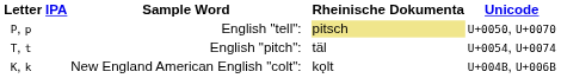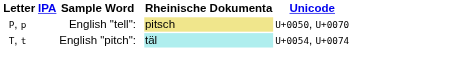 <table>
 <tr>
 <th>Letter</th>
 <th><a href='#'>IPA</a></th>
 <th>Sample Word</th>
 <th> </th>
 <th>Rheinische Dokumenta</th>
 <th><a href='#'>Unicode</a></th>
 </tr>
 <tr>
 <td align="center" style="vertical-align:top"><code>P</code>, <code>p</code> </td>
 <td align="center" style="vertical-align:top"> </td>
 <td align="right">English "tell":</td>
 <td></td>
 <td align="left" style="background: khaki;">pitsch </td>
 <td align="center" style="vertical-align:top"><code>U+0050</code>, <code>U+0070</code></td>
 </tr>
 <tr>
 <td align="center" style="vertical-align:top"><code>T</code>, <code>t</code> </td>
 <td align="center" style="vertical-align:top"> </td>
 <td align="right">English "pitch":</td>
 <td></td>
-<td align="left">täl </td>
+<td align="left" style="background: paleturquoise;">täl </td>
 <td align="center" style="vertical-align:top"><code>U+0054</code>, <code>U+0074</code></td>
 </tr>
-<tr>
-<td align="center" style="vertical-align:top"><code>K</code>, <code>k</code> </td>
-<td align="center" style="vertical-align:top"> </td>
-<td align="right">New England American English "colt":</td>
-<td></td>
-<td align="left">kǫlt </td>
-<td align="center" style="vertical-align:top"><code>U+004B</code>, <code>U+006B</code></td>
-</tr>
 </table>
